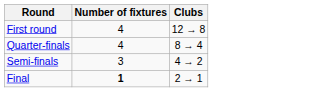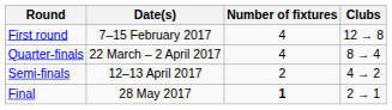 <table class="wikitable" style="text-align:center">
 <tr>
 <th>Round</th>
+<th>Date(s)</th>
 <th>Number of fixtures</th>
 <th>Clubs</th>
 </tr>
 <tr>
 <td style="text-align:left;"><a href='#'>First round</a></td>
+<td>7–15 February 2017</td>
 <td>4</td>
 <td>12 → 8</td>
 </tr>
 <tr>
 <td style="text-align:left;"><a href='#'>Quarter-finals</a></td>
+<td>22 March – 2 April 2017</td>
 <td>4</td>
 <td>8 → 4</td>
 </tr>
 <tr>
 <td style="text-align:left;"><a href='#'>Semi-finals</a></td>
-<td>3</td>
+<td>12–13 April 2017</td>
+<td>2</td>
 <td>4 → 2</td>
 </tr>
 <tr>
 <td style="text-align:left;"><a href='#'>Final</a></td>
+<td>28 May 2017</td>
 <td><strong>1</strong></td>
 <td>2 → 1</td>
 </tr>
 </table>
